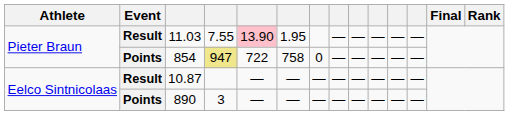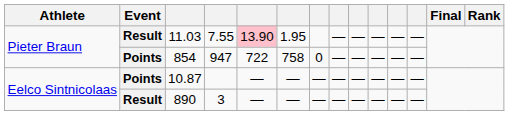 <table class="wikitable" style="font-size:90%">
 <tr>
 <th>Athlete</th>
 <th>Event</th>
 <th></th>
 <th></th>
 <th></th>
 <th></th>
 <th></th>
 <th></th>
 <th></th>
 <th></th>
 <th></th>
 <th></th>
 <th>Final</th>
 <th>Rank</th>
 </tr>
 <tr align=center>
 <td rowspan=2 align=left><a href='#'>Pieter Braun</a></td>
 <th style="font-size:95%">Result</th>
 <td>11.03</td>
 <td>7.55</td>
 <td style="background: pink;">13.90</td>
 <td>1.95</td>
 <td></td>
 <td>—</td>
 <td>—</td>
 <td>—</td>
 <td>—</td>
 <td>—</td>
 <td colspan=2 rowspan=2></td>
 </tr>
 <tr align=center>
 <th style="font-size:95%">Points</th>
 <td>854</td>
-<td style="background: khaki;">947</td>
+<td>947</td>
 <td>722</td>
 <td>758</td>
 <td>0</td>
 <td>—</td>
 <td>—</td>
 <td>—</td>
 <td>—</td>
 <td>—</td>
 </tr>
 <tr align=center>
 <td rowspan=2 align=left><a href='#'>Eelco Sintnicolaas</a></td>
-<th style="font-size:95%">Result</th>
+<th style="font-size:95%">Points</th>
 <td>10.87</td>
 <td></td>
 <td>—</td>
 <td>—</td>
 <td>—</td>
 <td>—</td>
 <td>—</td>
 <td>—</td>
 <td>—</td>
 <td>—</td>
 <td colspan=2 rowspan=2></td>
 </tr>
 <tr align=center>
-<th style="font-size:95%">Points</th>
+<th style="font-size:95%">Result</th>
 <td>890</td>
 <td>3</td>
 <td>—</td>
 <td>—</td>
 <td>—</td>
 <td>—</td>
 <td>—</td>
 <td>—</td>
 <td>—</td>
 <td>—</td>
 </tr>
 </table>
